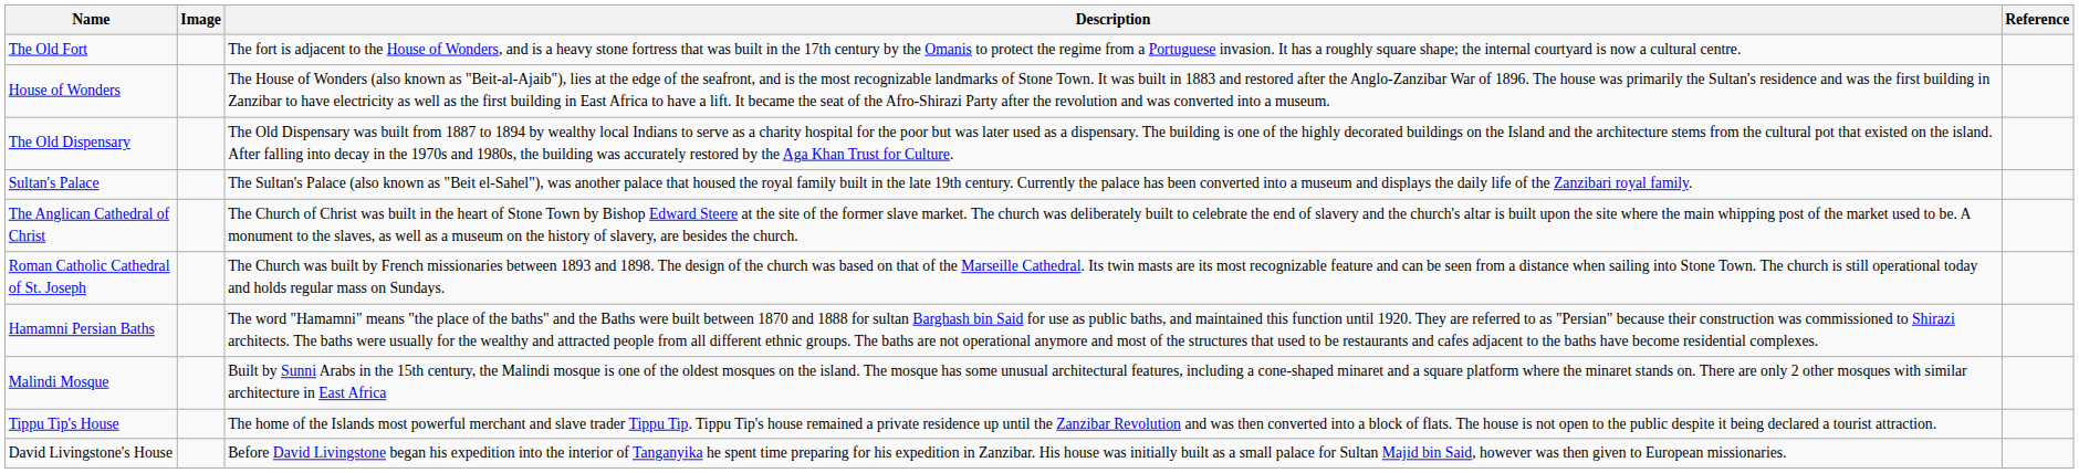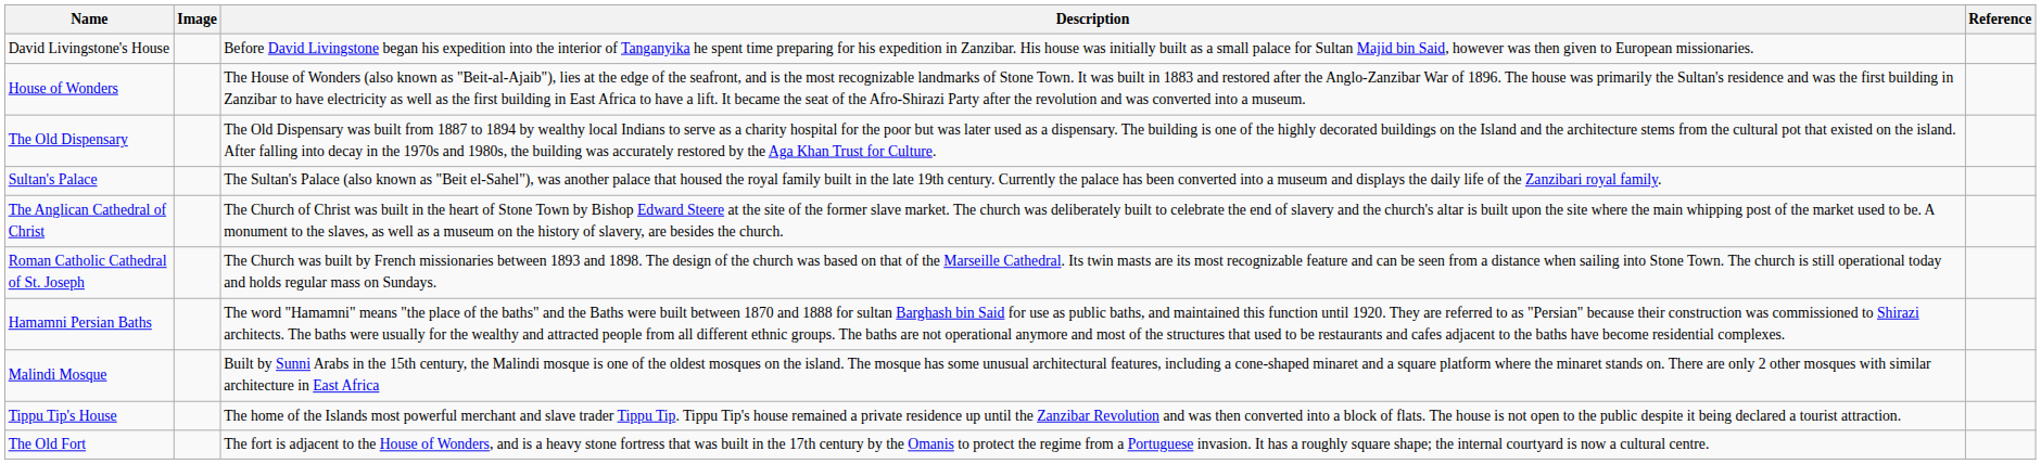 <table class="wikitable sortable" style="font-size:90%; border:0px;text-align:left;line-height:150%;">
 <tr>
 <th scope="col">Name</th>
 <th scope="col" class="unsortable">Image</th>
 <th scope="col" class="unsortable">Description</th>
 <th scope="col" class="unsortable">Reference</th>
 </tr>
 <tr>
-<td><a href='#'>The Old Fort</a></td>
+<td>David Livingstone's House</td>
 <td></td>
-<td>The fort is adjacent to the <a href='#'>House of Wonders</a>, and is a heavy stone fortress that was built in the 17th century by the <a href='#'>Omanis</a> to protect the regime from a <a href='#'>Portuguese</a> invasion. It has a roughly square shape; the internal courtyard is now a cultural centre.</td>
+<td>Before <a href='#'>David Livingstone</a> began his expedition into the interior of <a href='#'>Tanganyika</a> he spent time preparing for his expedition in Zanzibar. His house was initially built as a small palace for Sultan <a href='#'>Majid bin Said</a>, however was then given to European missionaries.</td>
 <td></td>
 </tr>
 <tr>
 <td><a href='#'>House of Wonders</a></td>
 <td></td>
 <td>The House of Wonders (also known as "Beit-al-Ajaib"), lies at the edge of the seafront, and is the most recognizable landmarks of Stone Town. It was built in 1883 and restored after the Anglo-Zanzibar War of 1896. The house was primarily the Sultan's residence and was the first building in Zanzibar to have electricity as well as the first building in East Africa to have a lift. It became the seat of the Afro-Shirazi Party after the revolution and was converted into a museum.</td>
 <td></td>
 </tr>
 <tr>
 <td><a href='#'>The Old Dispensary</a></td>
 <td></td>
 <td>The Old Dispensary was built from 1887 to 1894 by wealthy local Indians to serve as a charity hospital for the poor but was later used as a dispensary. The building is one of the highly decorated buildings on the Island and the architecture stems from the cultural pot that existed on the island. After falling into decay in the 1970s and 1980s, the building was accurately restored by the <a href='#'>Aga Khan Trust for Culture</a>.</td>
 <td></td>
 </tr>
 <tr>
 <td><a href='#'>Sultan's Palace</a></td>
 <td></td>
 <td>The Sultan's Palace (also known as "Beit el-Sahel"), was another palace that housed the royal family built in the late 19th century. Currently the palace has been converted into a museum and displays the daily life of the <a href='#'>Zanzibari royal family</a>.</td>
 <td></td>
 </tr>
 <tr>
 <td><a href='#'>The Anglican Cathedral of Christ</a></td>
 <td></td>
 <td>The Church of Christ was built in the heart of Stone Town by Bishop <a href='#'>Edward Steere</a> at the site of the former slave market. The church was deliberately built to celebrate the end of slavery and the church's altar is built upon the site where the main whipping post of the market used to be. A monument to the slaves, as well as a museum on the history of slavery, are besides the church.</td>
 <td></td>
 </tr>
 <tr>
 <td><a href='#'>Roman Catholic Cathedral of St. Joseph</a></td>
 <td></td>
 <td>The Church was built by French missionaries between 1893 and 1898. The design of the church was based on that of the <a href='#'>Marseille Cathedral</a>. Its twin masts are its most recognizable feature and can be seen from a distance when sailing into Stone Town. The church is still operational today and holds regular mass on Sundays.</td>
 <td></td>
 </tr>
 <tr>
 <td><a href='#'>Hamamni Persian Baths</a></td>
 <td></td>
 <td>The word "Hamamni" means "the place of the baths" and the Baths were built between 1870 and 1888 for sultan <a href='#'>Barghash bin Said</a> for use as public baths, and maintained this function until 1920. They are referred to as "Persian" because their construction was commissioned to <a href='#'>Shirazi</a> architects. The baths were usually for the wealthy and attracted people from all different ethnic groups. The baths are not operational anymore and most of the structures that used to be restaurants and cafes adjacent to the baths have become residential complexes.</td>
 <td></td>
 </tr>
 <tr>
 <td><a href='#'>Malindi Mosque</a></td>
 <td></td>
 <td>Built by <a href='#'>Sunni</a> Arabs in the 15th century, the Malindi mosque is one of the oldest mosques on the island. The mosque has some unusual architectural features, including a cone-shaped minaret and a square platform where the minaret stands on. There are only 2 other mosques with similar architecture in <a href='#'>East Africa</a></td>
 <td></td>
 </tr>
 <tr>
 <td><a href='#'>Tippu Tip's House</a></td>
 <td></td>
 <td>The home of the Islands most powerful merchant and slave trader <a href='#'>Tippu Tip</a>. Tippu Tip's house remained a private residence up until the <a href='#'>Zanzibar Revolution</a> and was then converted into a block of flats. The house is not open to the public despite it being declared a tourist attraction.</td>
 <td></td>
 </tr>
 <tr>
-<td>David Livingstone's House</td>
+<td><a href='#'>The Old Fort</a></td>
 <td></td>
-<td>Before <a href='#'>David Livingstone</a> began his expedition into the interior of <a href='#'>Tanganyika</a> he spent time preparing for his expedition in Zanzibar. His house was initially built as a small palace for Sultan <a href='#'>Majid bin Said</a>, however was then given to European missionaries.</td>
+<td>The fort is adjacent to the <a href='#'>House of Wonders</a>, and is a heavy stone fortress that was built in the 17th century by the <a href='#'>Omanis</a> to protect the regime from a <a href='#'>Portuguese</a> invasion. It has a roughly square shape; the internal courtyard is now a cultural centre.</td>
 <td></td>
 </tr>
 </table>
